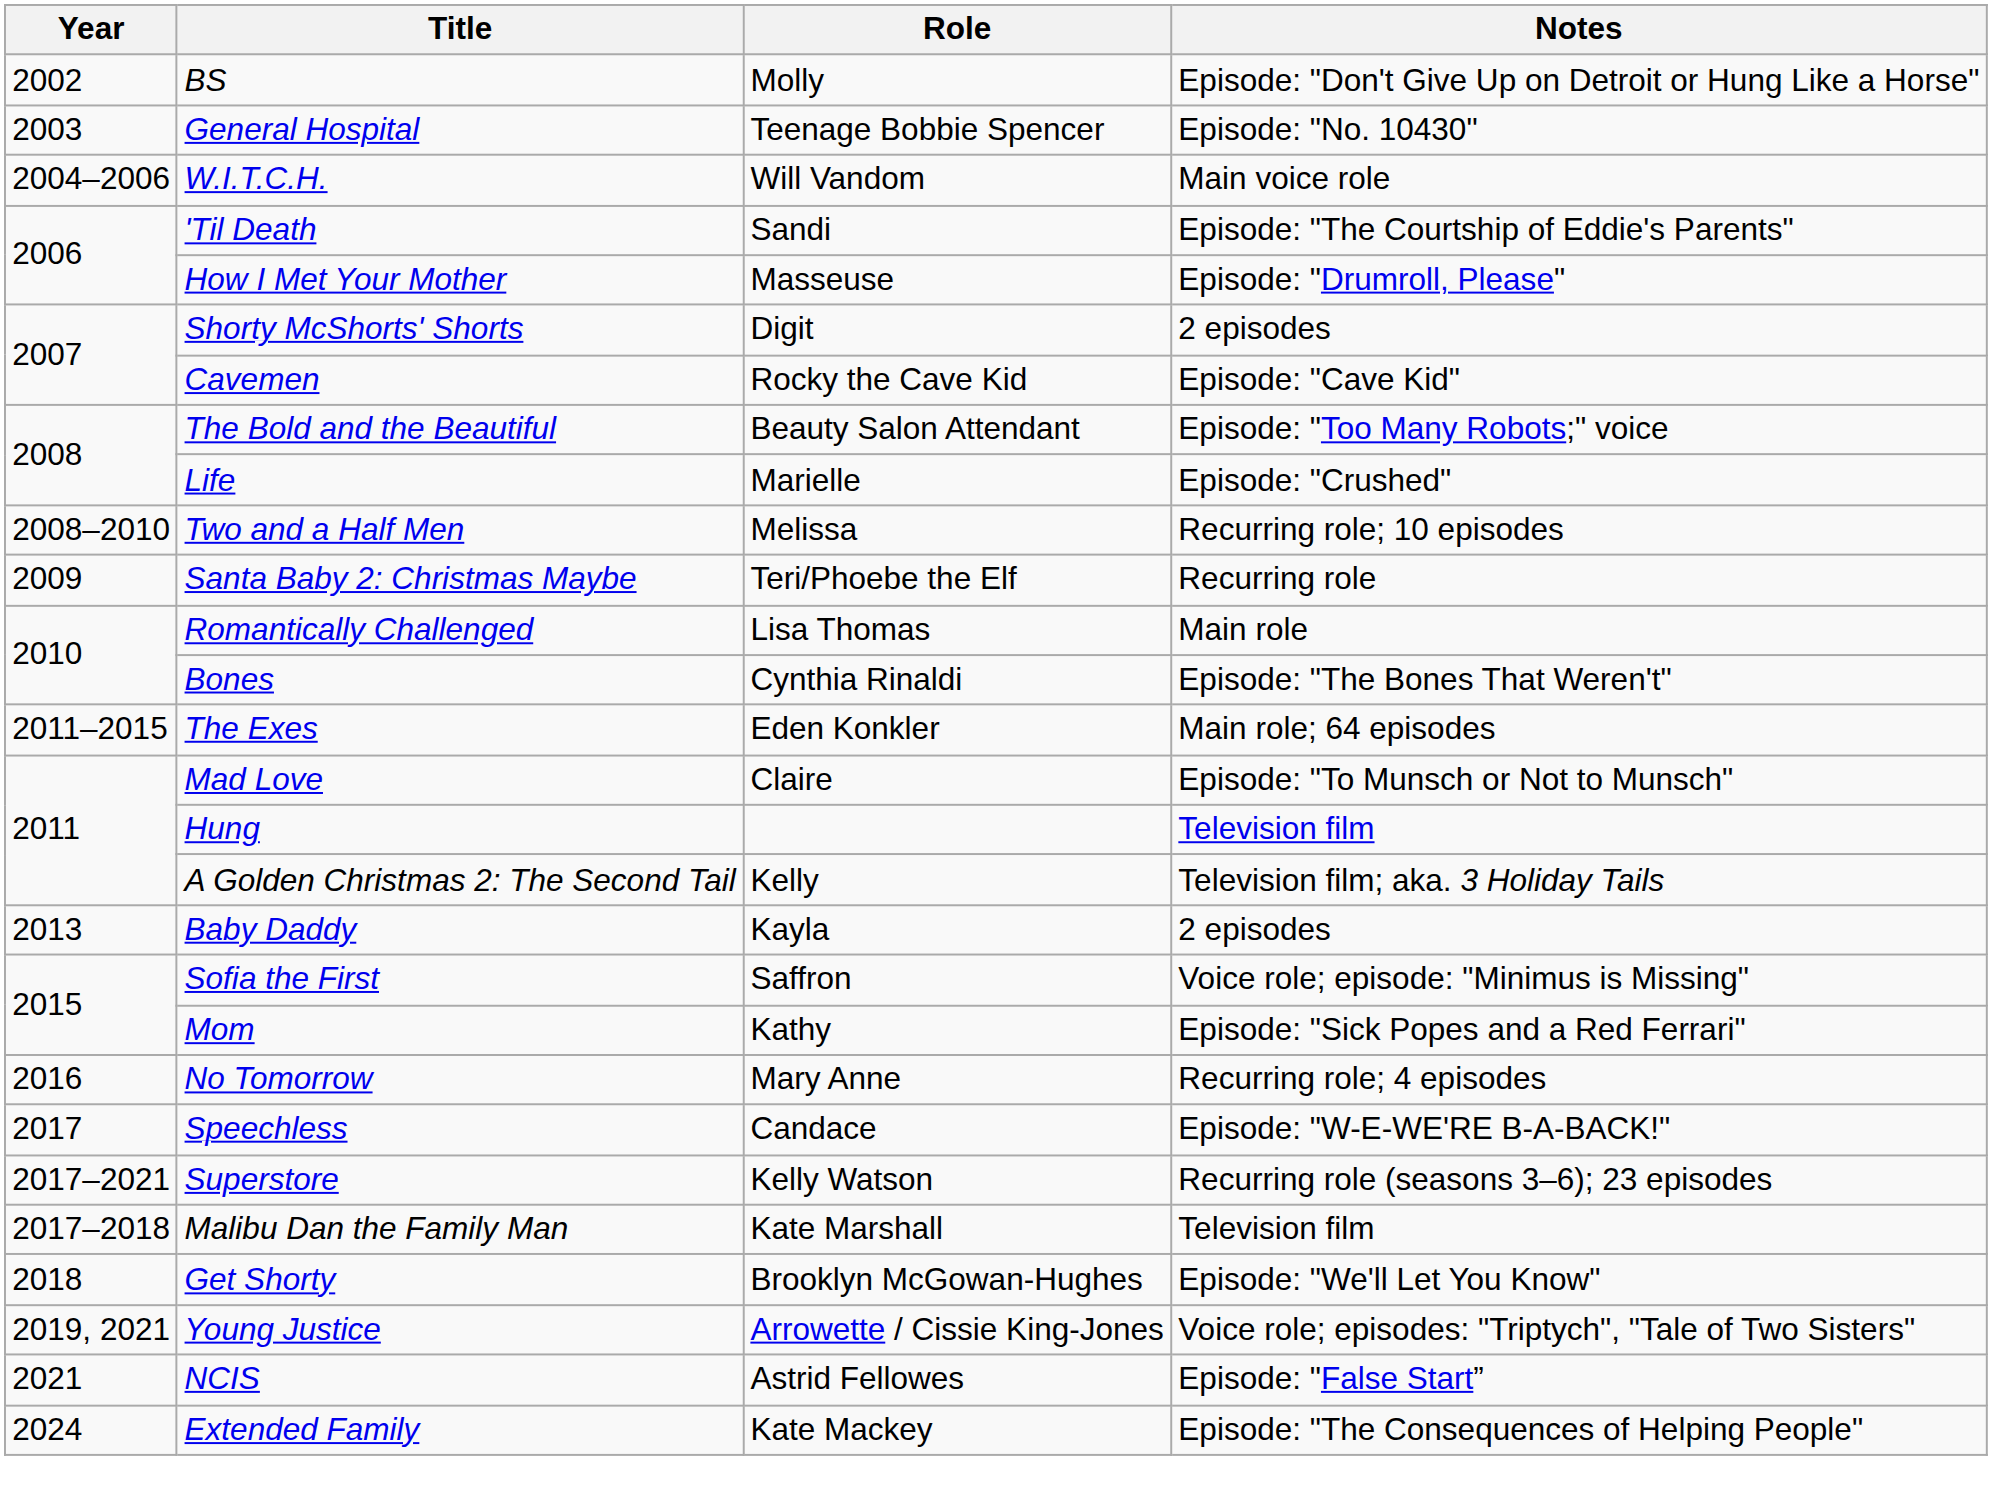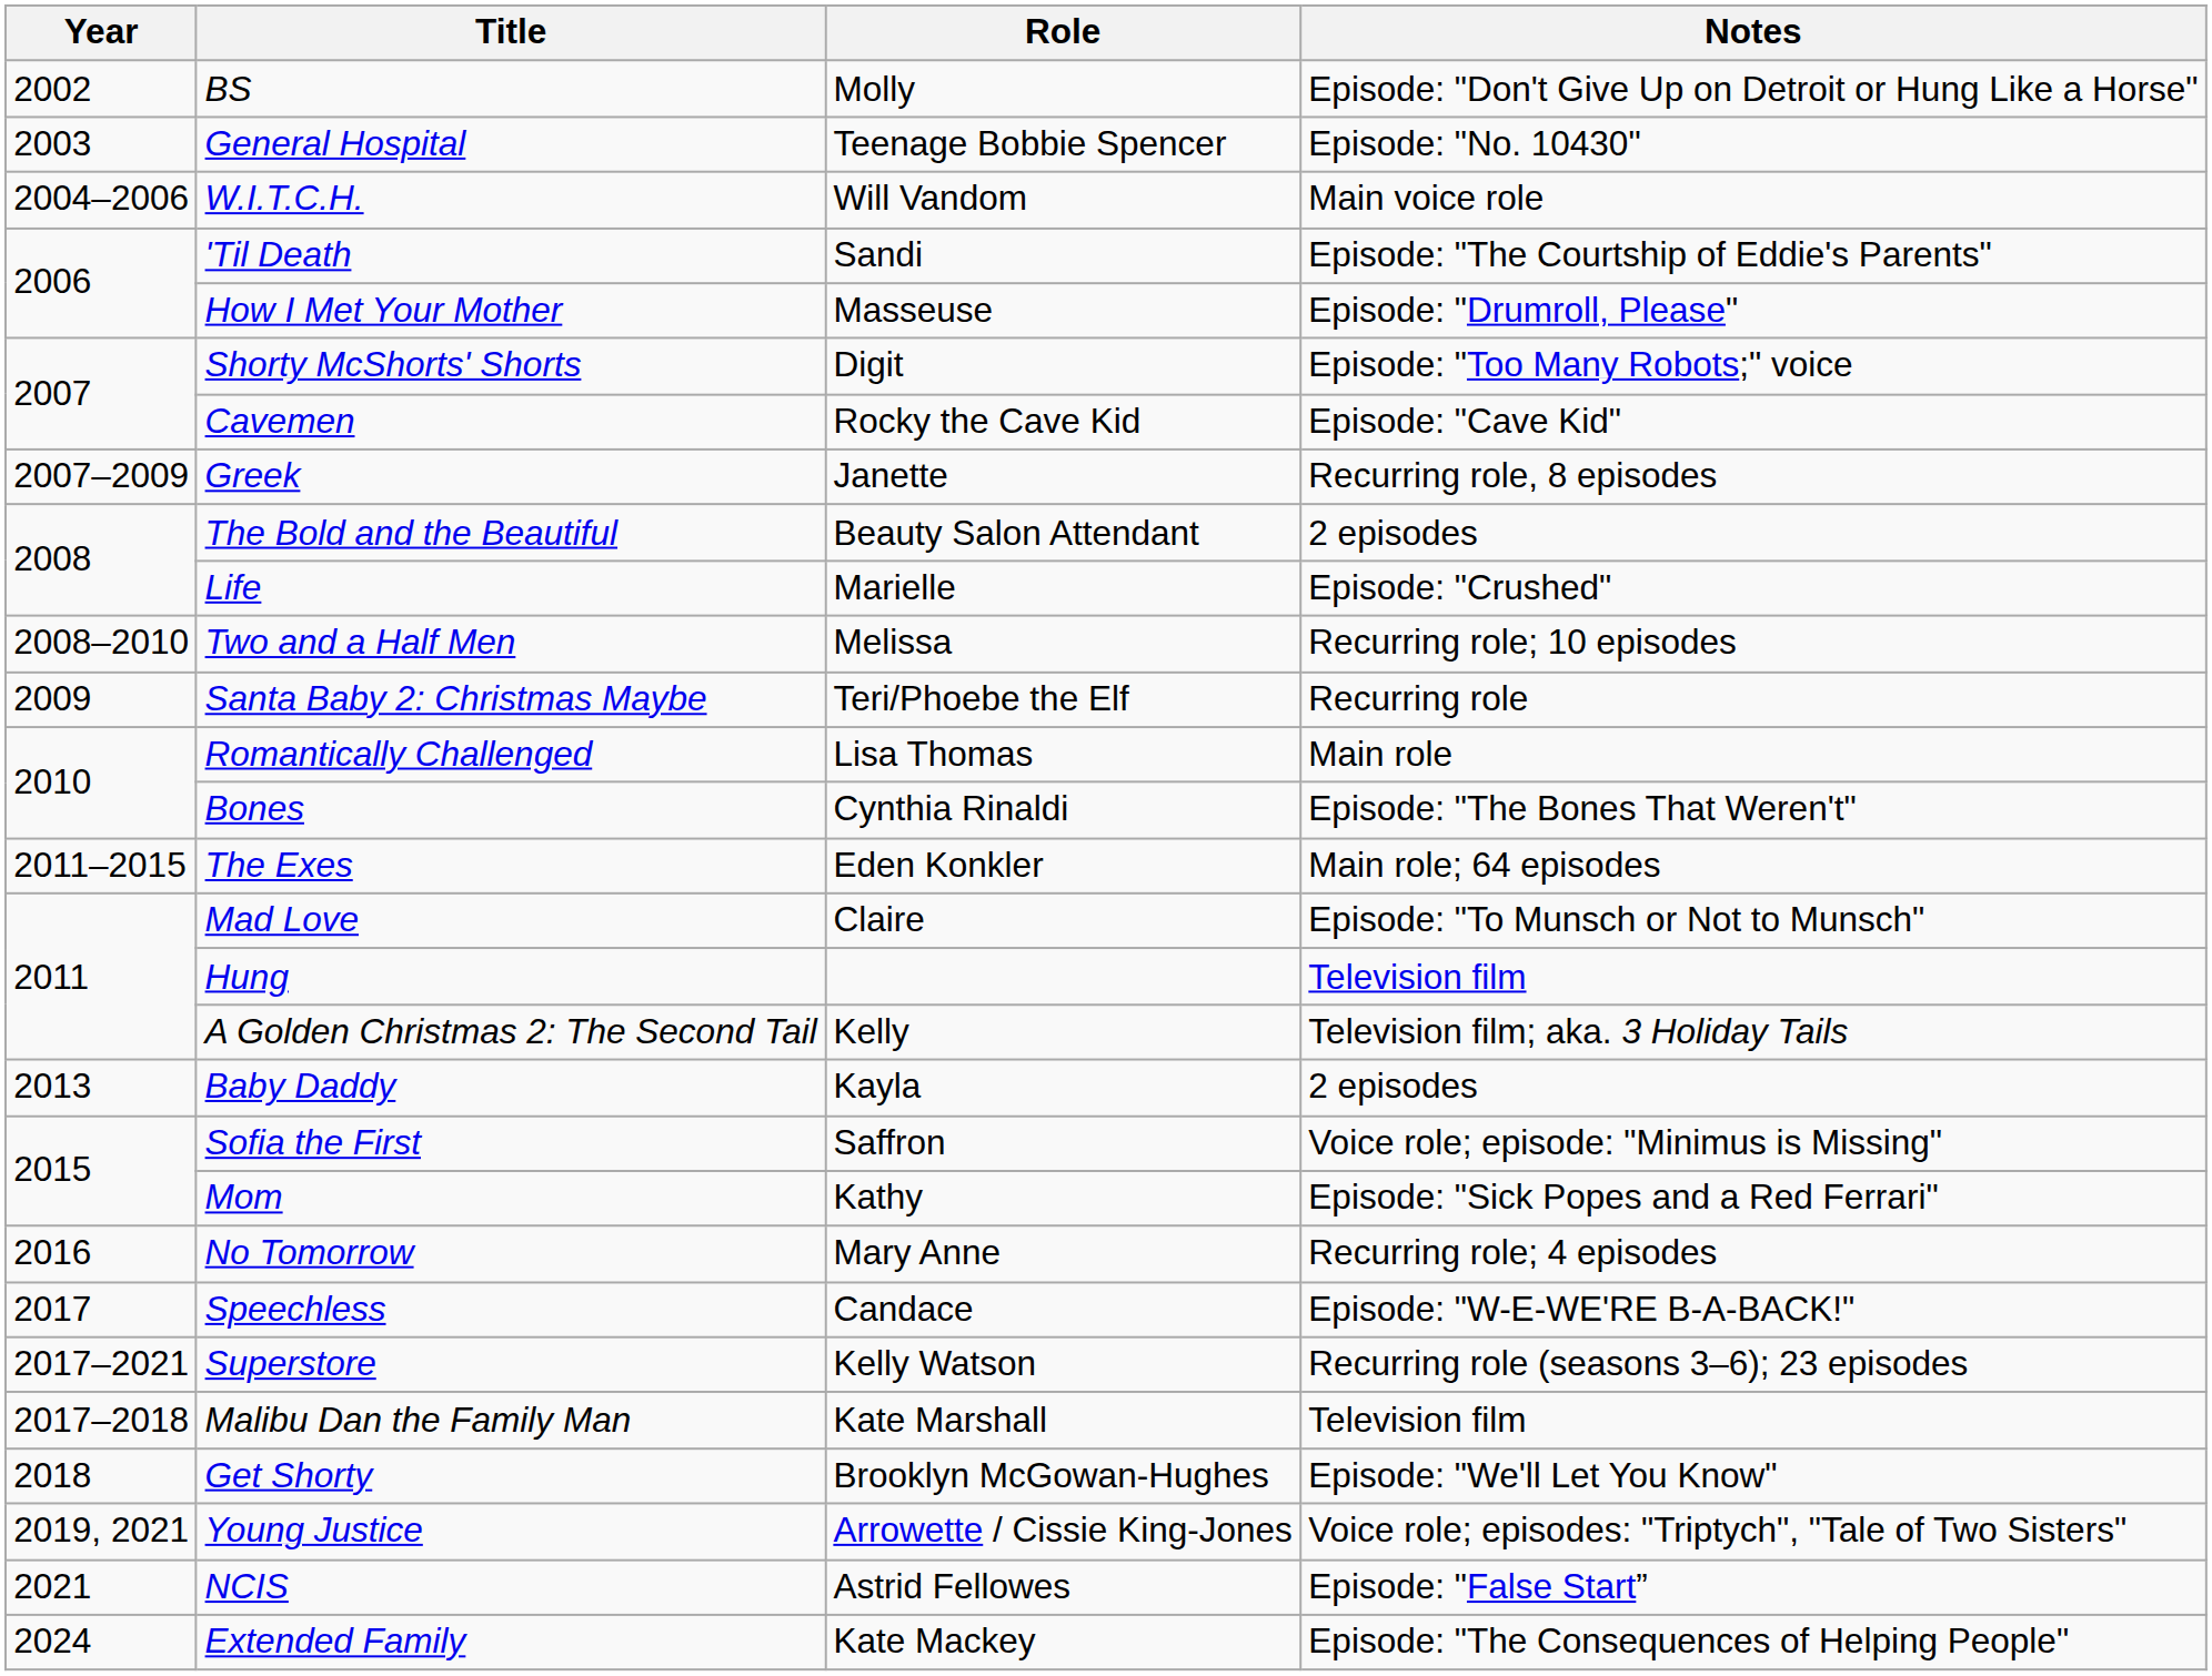 <table class = "wikitable sortable">
 <tr>
 <th>Year</th>
 <th>Title</th>
 <th>Role</th>
 <th class="unsortable">Notes</th>
 </tr>
 <tr>
 <td>2002</td>
 <td><em>BS</em></td>
 <td>Molly</td>
 <td>Episode: "Don't Give Up on Detroit or Hung Like a Horse"</td>
 </tr>
 <tr>
 <td>2003</td>
 <td><em><a href='#'>General Hospital</a></em></td>
 <td>Teenage Bobbie Spencer</td>
 <td>Episode: "No. 10430"</td>
 </tr>
 <tr>
 <td>2004–2006</td>
 <td><em><a href='#'>W.I.T.C.H.</a></em></td>
 <td>Will Vandom</td>
 <td>Main voice role</td>
 </tr>
 <tr>
 <td rowspan="2">2006</td>
 <td><em><a href='#'>'Til Death</a></em></td>
 <td>Sandi</td>
 <td>Episode: "The Courtship of Eddie's Parents"</td>
 </tr>
 <tr>
 <td><em><a href='#'>How I Met Your Mother</a></em></td>
 <td>Masseuse</td>
 <td>Episode: "<a href='#'>Drumroll, Please</a>"</td>
 </tr>
 <tr>
 <td rowspan="2">2007</td>
 <td><em><a href='#'>Shorty McShorts' Shorts</a></em></td>
 <td>Digit</td>
-<td>2 episodes</td>
+<td>Episode: "<a href='#'>Too Many Robots</a>;" voice</td>
 </tr>
 <tr>
 <td><em><a href='#'>Cavemen</a></em></td>
 <td>Rocky the Cave Kid</td>
 <td>Episode: "Cave Kid"</td>
 </tr>
 <tr>
+<td>2007–2009</td>
+<td><em><a href='#'>Greek</a></em></td>
+<td>Janette</td>
+<td>Recurring role, 8 episodes</td>
+</tr>
+<tr>
 <td rowspan="2">2008</td>
 <td><em><a href='#'>The Bold and the Beautiful</a></em></td>
 <td>Beauty Salon Attendant</td>
-<td>Episode: "<a href='#'>Too Many Robots</a>;" voice</td>
+<td>2 episodes</td>
 </tr>
 <tr>
 <td><em><a href='#'>Life</a></em></td>
 <td>Marielle</td>
 <td>Episode: "Crushed"</td>
 </tr>
 <tr>
 <td>2008–2010</td>
 <td><em><a href='#'>Two and a Half Men</a></em></td>
 <td>Melissa</td>
 <td>Recurring role; 10 episodes</td>
 </tr>
 <tr>
 <td>2009</td>
 <td><em><a href='#'>Santa Baby 2: Christmas Maybe</a></em></td>
 <td>Teri/Phoebe the Elf</td>
 <td>Recurring role</td>
 </tr>
 <tr>
 <td rowspan="2">2010</td>
 <td><em><a href='#'>Romantically Challenged</a></em></td>
 <td>Lisa Thomas</td>
 <td>Main role</td>
 </tr>
 <tr>
 <td><em><a href='#'>Bones</a></em></td>
 <td>Cynthia Rinaldi</td>
 <td>Episode: "The Bones That Weren't"</td>
 </tr>
 <tr>
 <td>2011–2015</td>
 <td><em><a href='#'>The Exes</a></em></td>
 <td>Eden Konkler</td>
 <td>Main role; 64 episodes</td>
 </tr>
 <tr>
 <td rowspan="3">2011</td>
 <td><em><a href='#'>Mad Love</a></em></td>
 <td>Claire</td>
 <td>Episode: "To Munsch or Not to Munsch"</td>
 </tr>
 <tr>
 <td><em><a href='#'>Hung</a></em></td>
 <td></td>
 <td><a href='#'>Television film</a></td>
 </tr>
 <tr>
 <td><em>A Golden Christmas 2: The Second Tail</em></td>
 <td>Kelly</td>
 <td>Television film; aka. <em>3 Holiday Tails</em></td>
 </tr>
 <tr>
 <td>2013</td>
 <td><em><a href='#'>Baby Daddy</a></em></td>
 <td>Kayla</td>
 <td>2 episodes</td>
 </tr>
 <tr>
 <td rowspan="2">2015</td>
 <td><em><a href='#'>Sofia the First</a></em></td>
 <td>Saffron</td>
 <td>Voice role; episode: "Minimus is Missing"</td>
 </tr>
 <tr>
 <td><em><a href='#'>Mom</a></em></td>
 <td>Kathy</td>
 <td>Episode: "Sick Popes and a Red Ferrari"</td>
 </tr>
 <tr>
 <td>2016</td>
 <td><em><a href='#'>No Tomorrow</a></em></td>
 <td>Mary Anne</td>
 <td>Recurring role; 4 episodes</td>
 </tr>
 <tr>
 <td>2017</td>
 <td><em><a href='#'>Speechless</a></em></td>
 <td>Candace</td>
 <td>Episode: "W-E-WE'RE B-A-BACK!"</td>
 </tr>
 <tr>
 <td>2017–2021</td>
 <td><em><a href='#'>Superstore</a></em></td>
 <td>Kelly Watson</td>
 <td>Recurring role (seasons 3–6); 23 episodes</td>
 </tr>
 <tr>
 <td>2017–2018</td>
 <td><em>Malibu Dan the Family Man</em></td>
 <td>Kate Marshall</td>
 <td>Television film</td>
 </tr>
 <tr>
 <td>2018</td>
 <td><em><a href='#'>Get Shorty</a></em></td>
 <td>Brooklyn McGowan-Hughes</td>
 <td>Episode: "We'll Let You Know"</td>
 </tr>
 <tr>
 <td>2019, 2021</td>
 <td><em><a href='#'>Young Justice</a></em></td>
 <td><a href='#'>Arrowette</a> / Cissie King-Jones</td>
 <td>Voice role; episodes: "Triptych", "Tale of Two Sisters"</td>
 </tr>
 <tr>
 <td>2021</td>
 <td><em><a href='#'>NCIS</a></em></td>
 <td>Astrid Fellowes</td>
 <td>Episode: "<a href='#'>False Start</a>”</td>
 </tr>
 <tr>
 <td>2024</td>
 <td><em><a href='#'>Extended Family</a></em></td>
 <td>Kate Mackey</td>
 <td>Episode: "The Consequences of Helping People"</td>
 </tr>
 </table>
